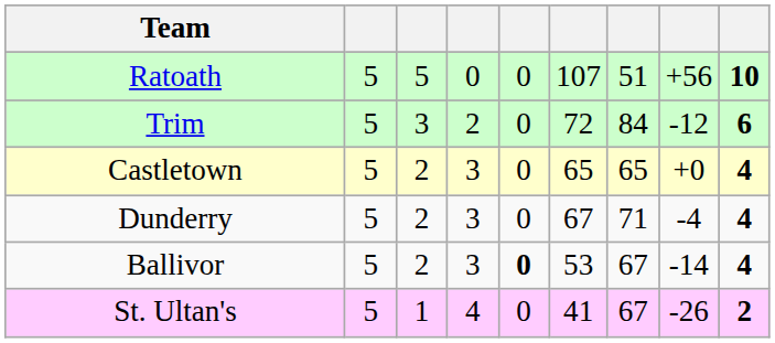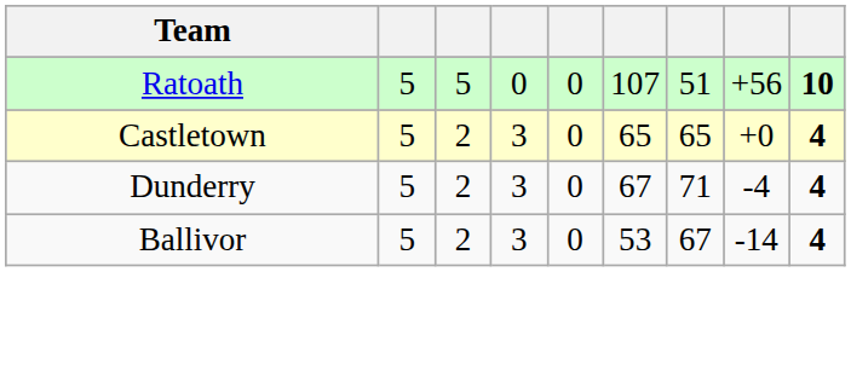 <table class="wikitable" style="text-align:center">
 <tr>
 <th style="width:175px;">Team</th>
 <th width="20"></th>
 <th width="20"></th>
 <th width="20"></th>
 <th width="20"></th>
 <th width="20"></th>
 <th width="20"></th>
 <th width="20"></th>
 <th width="20"></th>
 </tr>
 <tr style="background:#cfc;">
 <td><a href='#'>Ratoath</a></td>
 <td>5</td>
 <td>5</td>
 <td>0</td>
 <td>0</td>
 <td>107</td>
 <td>51</td>
 <td>+56</td>
 <td><strong>10</strong></td>
-</tr>
-<tr style="background:#cfc;">
-<td><a href='#'>Trim</a></td>
-<td>5</td>
-<td>3</td>
-<td>2</td>
-<td>0</td>
-<td>72</td>
-<td>84</td>
-<td>-12</td>
-<td><strong>6</strong></td>
 </tr>
 <tr style="background:#ffffcc;">
 <td>Castletown</td>
 <td>5</td>
 <td>2</td>
 <td>3</td>
 <td>0</td>
 <td>65</td>
 <td>65</td>
 <td>+0</td>
 <td><strong>4</strong></td>
 </tr>
 <tr>
 <td>Dunderry</td>
 <td>5</td>
 <td>2</td>
 <td>3</td>
 <td>0</td>
 <td>67</td>
 <td>71</td>
 <td>-4</td>
 <td><strong>4</strong></td>
 </tr>
 <tr>
 <td>Ballivor</td>
 <td>5</td>
 <td>2</td>
 <td>3</td>
-<td><strong>0</strong></td>
+<td>0</td>
 <td>53</td>
 <td>67</td>
 <td>-14</td>
 <td><strong>4</strong></td>
 </tr>
-<tr style="background:#fcf;">
-<td>St. Ultan's</td>
-<td>5</td>
-<td>1</td>
-<td>4</td>
-<td>0</td>
-<td>41</td>
-<td>67</td>
-<td>-26</td>
-<td><strong>2</strong></td>
-</tr>
 </table>
